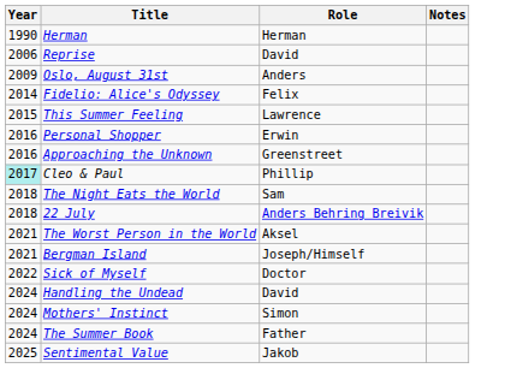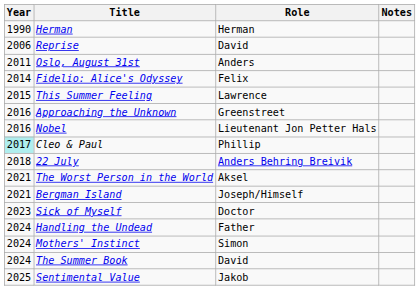 <table class="wikitable sortable">
 <tr>
 <th>Year</th>
 <th>Title</th>
 <th>Role</th>
 <th class="unsortable">Notes</th>
 </tr>
 <tr>
 <td>1990</td>
 <td><em><a href='#'>Herman</a></em></td>
 <td>Herman</td>
 <td></td>
 </tr>
 <tr>
 <td>2006</td>
 <td><em><a href='#'>Reprise</a></em></td>
 <td>David</td>
 <td></td>
 </tr>
 <tr>
-<td>2009</td>
+<td>2011</td>
 <td><em><a href='#'>Oslo, August 31st</a></em></td>
 <td>Anders</td>
 <td></td>
 </tr>
 <tr>
 <td>2014</td>
 <td><em><a href='#'>Fidelio: Alice's Odyssey</a></em></td>
 <td>Felix</td>
 <td></td>
 </tr>
 <tr>
 <td>2015</td>
 <td><em><a href='#'>This Summer Feeling</a></em></td>
 <td>Lawrence</td>
 <td></td>
 </tr>
 <tr>
 <td>2016</td>
-<td><em><a href='#'>Personal Shopper</a></em></td>
-<td>Erwin</td>
+<td><em><a href='#'>Approaching the Unknown</a></em></td>
+<td>Greenstreet</td>
 <td></td>
 </tr>
 <tr>
 <td>2016</td>
-<td><em><a href='#'>Approaching the Unknown</a></em></td>
-<td>Greenstreet</td>
+<td><em><a href='#'>Nobel</a></em></td>
+<td>Lieutenant Jon Petter Hals</td>
 <td></td>
 </tr>
 <tr>
 <td style="background: paleturquoise;">2017</td>
 <td><em>Cleo & Paul</em></td>
 <td>Phillip</td>
-<td></td>
-</tr>
-<tr>
-<td>2018</td>
-<td><em><a href='#'>The Night Eats the World</a></em></td>
-<td>Sam</td>
 <td></td>
 </tr>
 <tr>
 <td>2018</td>
 <td><em><a href='#'>22 July</a></em></td>
 <td><a href='#'>Anders Behring Breivik</a></td>
 <td></td>
 </tr>
 <tr>
 <td>2021</td>
 <td><em><a href='#'>The Worst Person in the World</a></em></td>
 <td>Aksel</td>
 <td></td>
 </tr>
 <tr>
 <td>2021</td>
 <td><em><a href='#'>Bergman Island</a></em></td>
 <td>Joseph/Himself</td>
 <td></td>
 </tr>
 <tr>
-<td>2022</td>
+<td>2023</td>
 <td><em><a href='#'>Sick of Myself</a></em></td>
 <td>Doctor</td>
 <td></td>
 </tr>
 <tr>
 <td>2024</td>
 <td><em><a href='#'>Handling the Undead</a></em></td>
-<td>David</td>
+<td>Father</td>
 <td></td>
 </tr>
 <tr>
 <td>2024</td>
 <td><em><a href='#'>Mothers' Instinct</a></em></td>
 <td>Simon</td>
 <td></td>
 </tr>
 <tr>
 <td>2024</td>
 <td><em><a href='#'>The Summer Book</a></em></td>
-<td>Father</td>
+<td>David</td>
 <td></td>
 </tr>
 <tr>
 <td>2025</td>
 <td><em><a href='#'>Sentimental Value</a></em></td>
 <td>Jakob</td>
 <td></td>
 </tr>
 </table>
